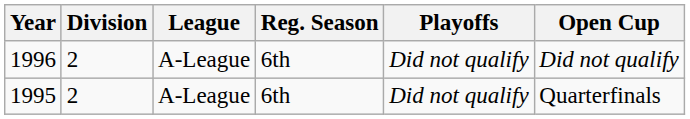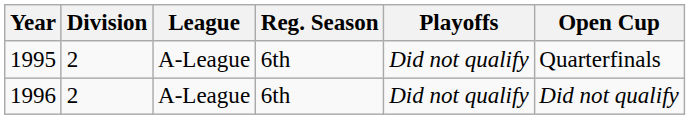 <table class="wikitable">
 <tr>
 <th>Year</th>
 <th>Division</th>
 <th>League</th>
 <th>Reg. Season</th>
 <th>Playoffs</th>
 <th>Open Cup</th>
 </tr>
 <tr>
+<td>1995</td>
+<td>2</td>
+<td>A-League</td>
+<td>6th</td>
+<td><em>Did not qualify</em></td>
+<td>Quarterfinals</td>
+</tr>
+<tr>
 <td>1996</td>
 <td>2</td>
 <td>A-League</td>
 <td>6th</td>
 <td><em>Did not qualify</em></td>
 <td><em>Did not qualify</em></td>
 </tr>
-<tr>
-<td>1995</td>
-<td>2</td>
-<td>A-League</td>
-<td>6th</td>
-<td><em>Did not qualify</em></td>
-<td>Quarterfinals</td>
-</tr>
 </table>
